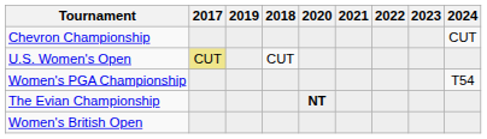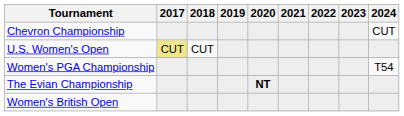 <table class="wikitable" style="font-size:95%;text-align:center;">
 <tr>
 <th>Tournament</th>
 <th>2017</th>
+<th>2018</th>
 <th>2019</th>
-<th>2018</th>
 <th>2020</th>
 <th>2021</th>
 <th>2022</th>
 <th>2023</th>
 <th>2024</th>
 </tr>
 <tr>
 <td align=left><a href='#'>Chevron Championship</a></td>
 <td style="background:#eeeeee;"></td>
 <td style="background:#eeeeee;"></td>
 <td style="background:#eeeeee;"></td>
 <td style="background:#eeeeee;"></td>
 <td style="background:#eeeeee;"></td>
 <td style="background:#eeeeee;"></td>
 <td style="background:#eeeeee;"></td>
 <td>CUT</td>
 </tr>
 <tr>
 <td align=left><a href='#'>U.S. Women's Open</a></td>
 <td style="background: khaki;">CUT</td>
+<td>CUT</td>
 <td style="background:#eeeeee;"></td>
-<td>CUT</td>
 <td style="background:#eeeeee;"></td>
 <td style="background:#eeeeee;"></td>
 <td style="background:#eeeeee;"></td>
 <td style="background:#eeeeee;"></td>
 <td style="background:#eeeeee;"></td>
 </tr>
 <tr>
 <td align=left><a href='#'>Women's PGA Championship</a></td>
 <td style="background:#eeeeee;"></td>
 <td style="background:#eeeeee;"></td>
 <td style="background:#eeeeee;"></td>
 <td style="background:#eeeeee;"></td>
 <td style="background:#eeeeee;"></td>
 <td style="background:#eeeeee;"></td>
 <td style="background:#eeeeee;"></td>
 <td>T54</td>
 </tr>
 <tr>
 <td align=left><a href='#'>The Evian Championship</a></td>
 <td style="background:#eeeeee;"></td>
 <td style="background:#eeeeee;"></td>
 <td style="background:#eeeeee;"></td>
 <td style="background:#eeeeee;"><strong>NT</strong></td>
 <td style="background:#eeeeee;"></td>
 <td style="background:#eeeeee;"></td>
 <td style="background:#eeeeee;"></td>
 <td style="background:#eeeeee;"></td>
 </tr>
 <tr>
 <td align=left><a href='#'>Women's British Open</a></td>
 <td style="background:#eeeeee;"></td>
 <td style="background:#eeeeee;"></td>
 <td style="background:#eeeeee;"></td>
 <td style="background:#eeeeee;"></td>
 <td style="background:#eeeeee;"></td>
 <td style="background:#eeeeee;"></td>
 <td style="background:#eeeeee;"></td>
 <td style="background:#eeeeee;"></td>
 </tr>
 </table>
